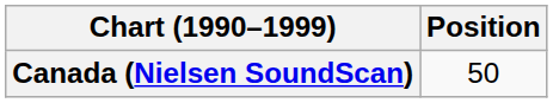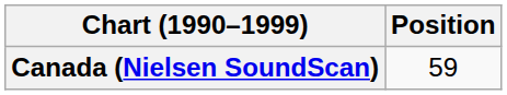 <table class="wikitable plainrowheaders" style="text-align:center">
 <tr>
 <th>Chart (1990–1999)</th>
 <th>Position</th>
 </tr>
 <tr>
 <th scope="row">Canada (<a href='#'>Nielsen SoundScan</a>)</th>
-<td align="center">50</td>
+<td align="center">59</td>
 </tr>
 </table>
